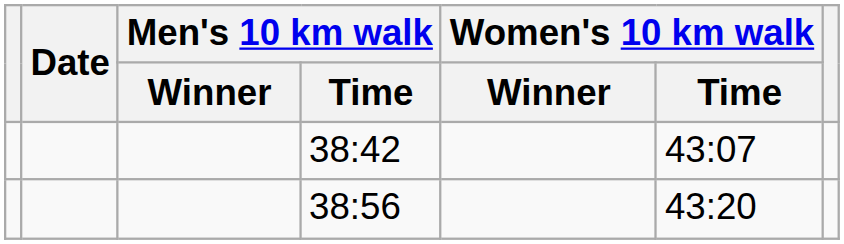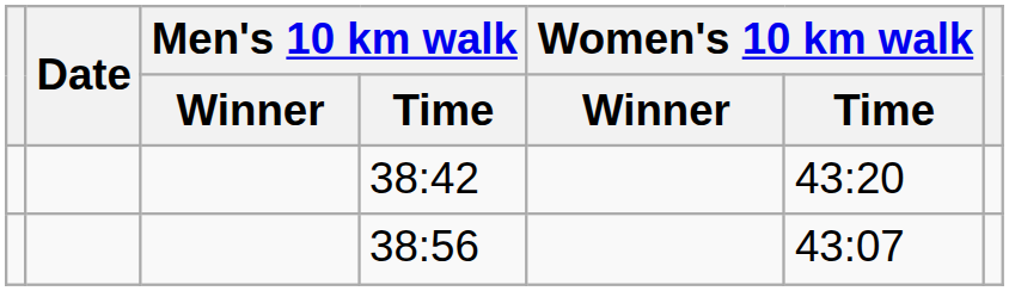 <table class="wikitable mw-datatable sortable">
 <tr>
 <th rowspan=2></th>
 <th rowspan=2>Date</th>
 <th colspan=2>Men's <a href='#'>10 km walk</a></th>
 <th colspan=2>Women's <a href='#'>10 km walk</a></th>
 <th rowspan=2 class="unsortable"></th>
 </tr>
 <tr>
 <th>Winner</th>
 <th>Time</th>
 <th>Winner</th>
 <th>Time</th>
 </tr>
 <tr>
 <td></td>
 <td></td>
 <td></td>
 <td>38:42</td>
 <td></td>
-<td>43:07</td>
+<td>43:20</td>
 <td></td>
 </tr>
 <tr>
 <td></td>
 <td></td>
 <td></td>
 <td>38:56</td>
 <td></td>
-<td>43:20</td>
+<td>43:07</td>
 <td></td>
 </tr>
 </table>
